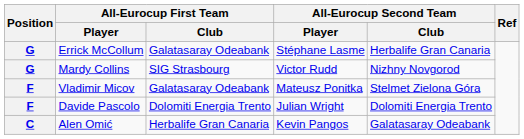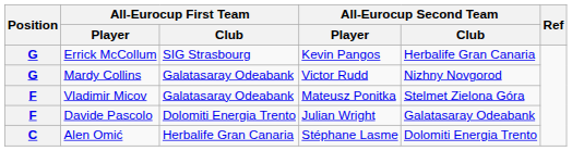 <table class="wikitable">
 <tr>
 <th rowspan=2>Position</th>
 <th colspan=2>All-Eurocup First Team</th>
 <th colspan=2>All-Eurocup Second Team</th>
 <th rowspan=2>Ref</th>
 </tr>
 <tr>
 <th>Player</th>
 <th>Club</th>
 <th>Player</th>
 <th>Club</th>
 </tr>
 <tr>
 <th style="text-align:center;"><a href='#'>G</a></th>
 <td> <a href='#'>Errick McCollum</a></td>
-<td> <a href='#'>Galatasaray Odeabank</a></td>
-<td> <a href='#'>Stéphane Lasme</a></td>
+<td> <a href='#'>SIG Strasbourg</a></td>
+<td> <a href='#'>Kevin Pangos</a></td>
 <td> <a href='#'>Herbalife Gran Canaria</a></td>
 <td style="text-align:center;" rowspan=5></td>
 </tr>
 <tr>
 <th style="text-align:center;"><a href='#'>G</a></th>
 <td> <a href='#'>Mardy Collins</a></td>
-<td> <a href='#'>SIG Strasbourg</a></td>
+<td> <a href='#'>Galatasaray Odeabank</a></td>
 <td> <a href='#'>Victor Rudd</a></td>
 <td> <a href='#'>Nizhny Novgorod</a></td>
 </tr>
 <tr>
 <th style="text-align:center;"><a href='#'>F</a></th>
 <td> <a href='#'>Vladimir Micov</a></td>
 <td> <a href='#'>Galatasaray Odeabank</a></td>
 <td> <a href='#'>Mateusz Ponitka</a></td>
 <td> <a href='#'>Stelmet Zielona Góra</a></td>
 </tr>
 <tr>
 <th style="text-align:center;"><a href='#'>F</a></th>
 <td> <a href='#'>Davide Pascolo</a></td>
 <td> <a href='#'>Dolomiti Energia Trento</a></td>
 <td> <a href='#'>Julian Wright</a></td>
-<td> <a href='#'>Dolomiti Energia Trento</a></td>
+<td> <a href='#'>Galatasaray Odeabank</a></td>
 </tr>
 <tr>
 <th style="text-align:center;"><a href='#'>C</a></th>
 <td> <a href='#'>Alen Omić</a></td>
 <td> <a href='#'>Herbalife Gran Canaria</a></td>
-<td> <a href='#'>Kevin Pangos</a></td>
-<td> <a href='#'>Galatasaray Odeabank</a></td>
+<td> <a href='#'>Stéphane Lasme</a></td>
+<td> <a href='#'>Dolomiti Energia Trento</a></td>
 </tr>
 </table>
